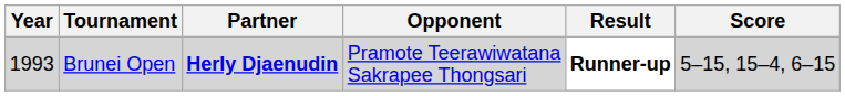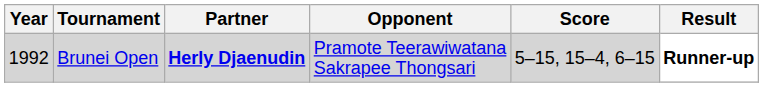 <table class="sortable wikitable" style="font-size: 90%;">
 <tr>
 <th>Year</th>
 <th>Tournament</th>
 <th>Partner</th>
 <th>Opponent</th>
+<th>Score</th>
 <th>Result</th>
-<th>Score</th>
 </tr>
 <tr style="background:#D5D5D5">
-<td align="center">1993</td>
+<td align="center">1992</td>
 <td align="left"><a href='#'>Brunei Open</a></td>
 <td align="left"><strong> <a href='#'>Herly Djaenudin</a></strong></td>
 <td align="left"> <a href='#'>Pramote Teerawiwatana</a><br> <a href='#'>Sakrapee Thongsari</a></td>
+<td align="left">5–15, 15–4, 6–15</td>
 <td style="text-align:left; background:white"> <strong>Runner-up</strong></td>
-<td align="left">5–15, 15–4, 6–15</td>
 </tr>
 </table>
